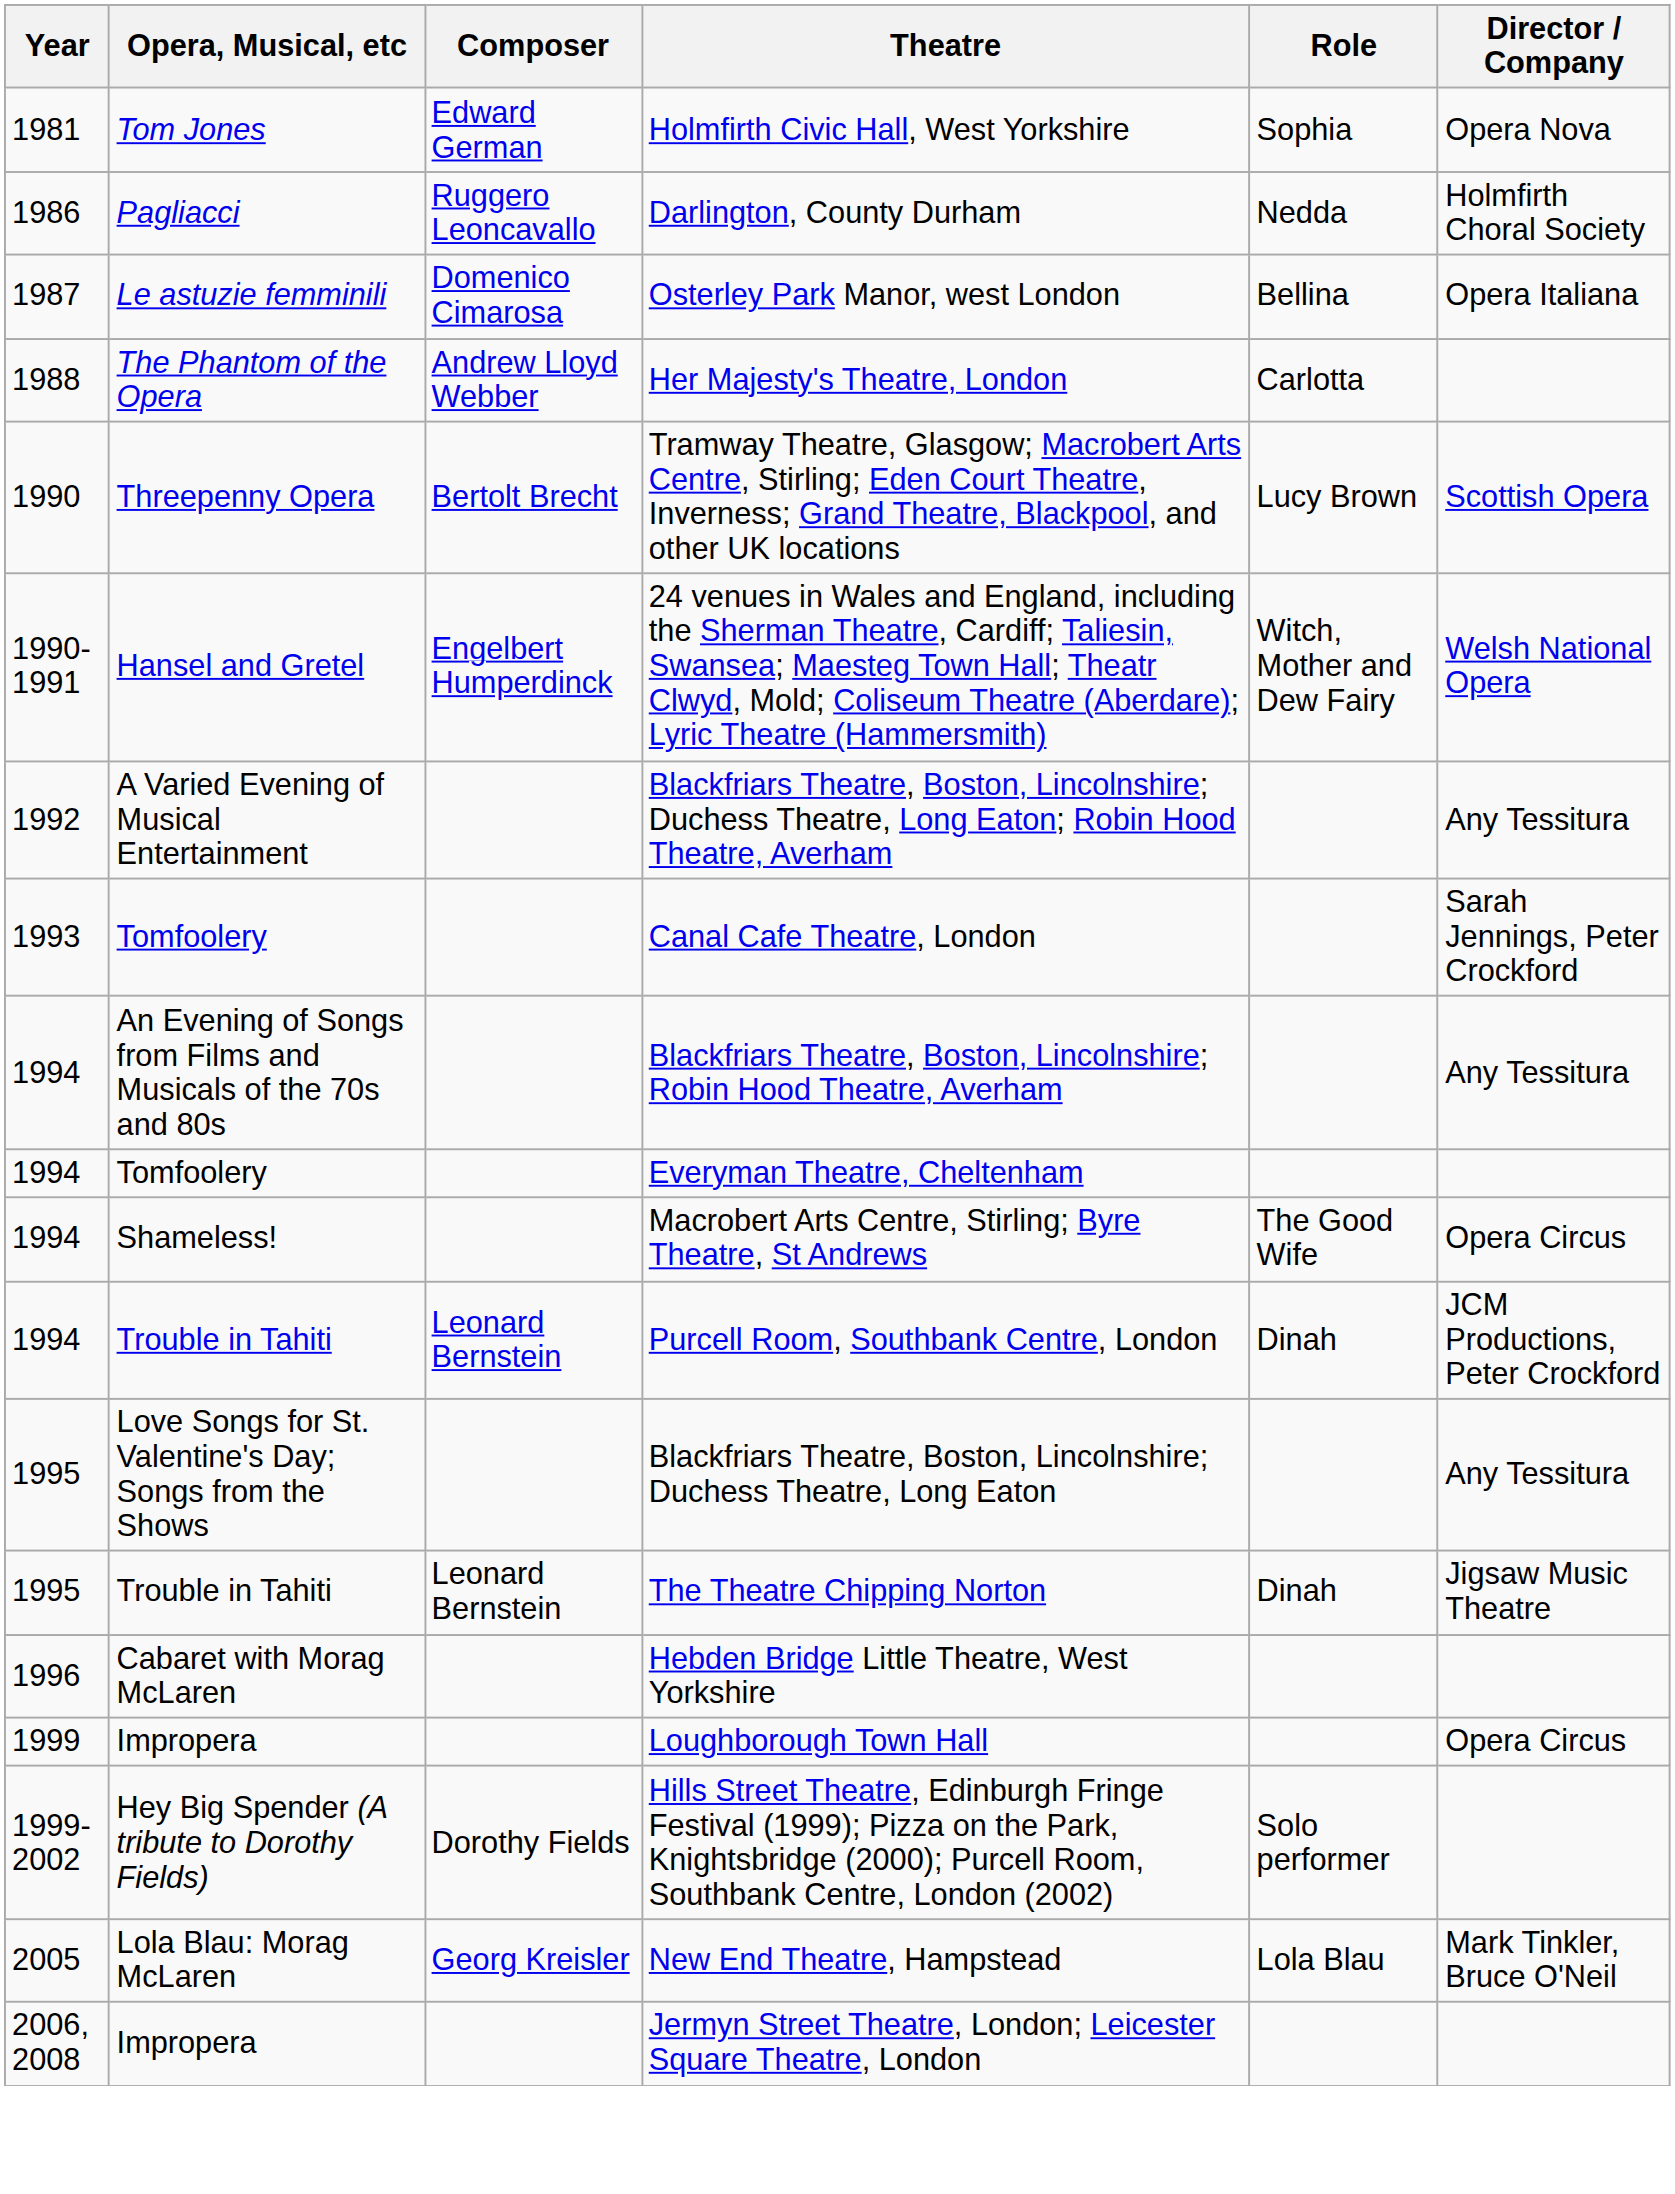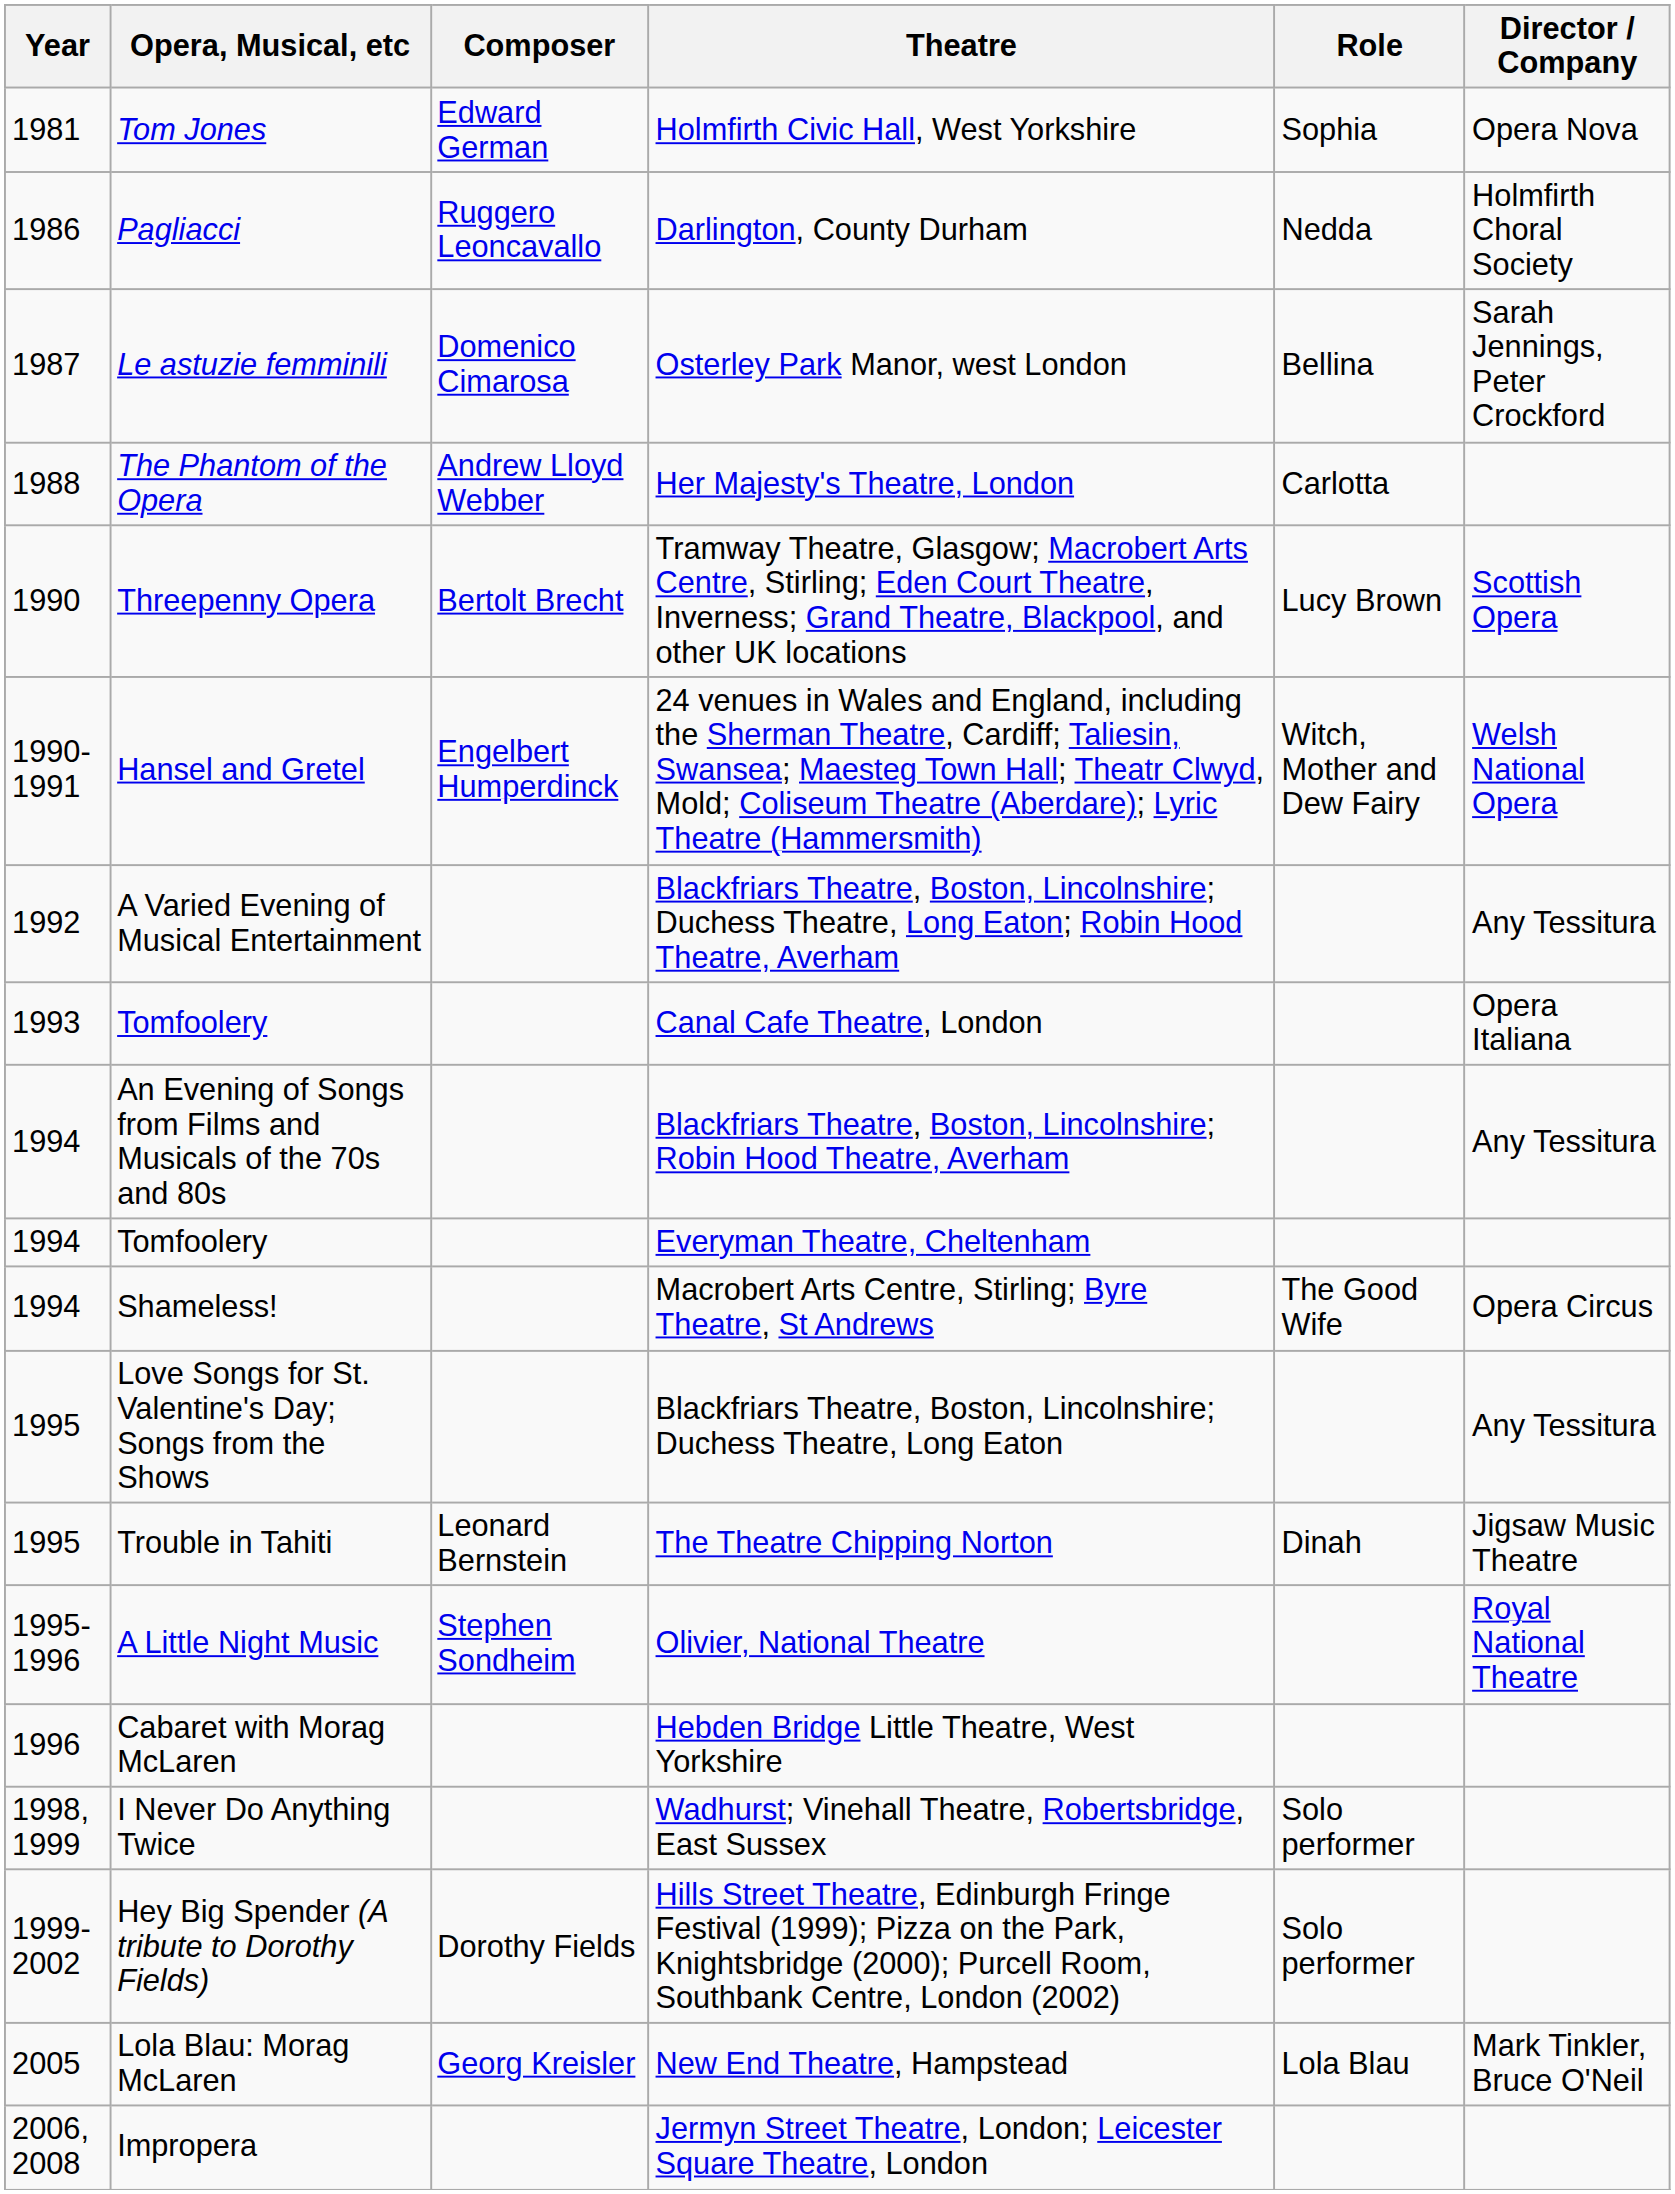 <table class="wikitable sortable">
 <tr>
 <th>Year</th>
 <th>Opera, Musical, etc</th>
 <th>Composer</th>
 <th>Theatre</th>
 <th>Role</th>
 <th>Director / Company</th>
 </tr>
 <tr>
 <td>1981</td>
 <td><em><a href='#'>Tom Jones</a></em></td>
 <td><a href='#'>Edward German</a></td>
 <td><a href='#'>Holmfirth Civic Hall</a>, West Yorkshire</td>
 <td>Sophia</td>
 <td>Opera Nova</td>
 </tr>
 <tr>
 <td>1986</td>
 <td><em><a href='#'>Pagliacci</a></em></td>
 <td><a href='#'>Ruggero Leoncavallo</a></td>
 <td><a href='#'>Darlington</a>, County Durham</td>
 <td>Nedda</td>
 <td>Holmfirth Choral Society</td>
 </tr>
 <tr>
 <td>1987</td>
 <td><em><a href='#'>Le astuzie femminili</a></em></td>
 <td><a href='#'>Domenico Cimarosa</a></td>
 <td><a href='#'>Osterley Park</a> Manor, west London</td>
 <td>Bellina</td>
-<td>Opera Italiana</td>
+<td>Sarah Jennings, Peter Crockford</td>
 </tr>
 <tr>
 <td>1988</td>
 <td><em><a href='#'>The Phantom of the Opera</a></td>
 <td><a href='#'>Andrew Lloyd Webber</a></td>
 <td><a href='#'>Her Majesty's Theatre, London</a></td>
 <td>Carlotta</td>
 <td></td>
 </tr>
 <tr>
 <td>1990</td>
 <td></em><a href='#'>Threepenny Opera</a><em></td>
 <td><a href='#'>Bertolt Brecht</a></td>
 <td>Tramway Theatre, Glasgow; <a href='#'>Macrobert Arts Centre</a>, Stirling; <a href='#'>Eden Court Theatre</a>, Inverness; <a href='#'>Grand Theatre, Blackpool</a>, and other UK locations</td>
 <td>Lucy Brown</td>
 <td><a href='#'>Scottish Opera</a></td>
 </tr>
 <tr>
 <td>1990-1991</td>
 <td></em><a href='#'>Hansel and Gretel</a><em></td>
 <td><a href='#'>Engelbert Humperdinck</a></td>
 <td>24 venues in Wales and England, including the <a href='#'>Sherman Theatre</a>, Cardiff; <a href='#'>Taliesin, Swansea</a>; <a href='#'>Maesteg Town Hall</a>; <a href='#'>Theatr Clwyd</a>, Mold; <a href='#'>Coliseum Theatre (Aberdare)</a>; <a href='#'>Lyric Theatre (Hammersmith)</a></td>
 <td>Witch, Mother and Dew Fairy</td>
 <td><a href='#'>Welsh National Opera</a></td>
 </tr>
 <tr>
 <td>1992</td>
 <td></em>A Varied Evening of Musical Entertainment<em></td>
 <td></td>
 <td><a href='#'>Blackfriars Theatre</a>, <a href='#'>Boston, Lincolnshire</a>; Duchess Theatre, <a href='#'>Long Eaton</a>; <a href='#'>Robin Hood Theatre, Averham</a></td>
 <td></td>
 <td>Any Tessitura</td>
 </tr>
 <tr>
 <td>1993</td>
 <td></em><a href='#'>Tomfoolery</a><em></td>
 <td></td>
 <td><a href='#'>Canal Cafe Theatre</a>, London</td>
 <td></td>
-<td>Sarah Jennings, Peter Crockford</td>
+<td>Opera Italiana</td>
 </tr>
 <tr>
 <td>1994</td>
 <td></em>An Evening of Songs from Films and Musicals of the 70s and 80s<em></td>
 <td></td>
 <td><a href='#'>Blackfriars Theatre</a>, <a href='#'>Boston, Lincolnshire</a>; <a href='#'>Robin Hood Theatre, Averham</a></td>
 <td></td>
 <td>Any Tessitura</td>
 </tr>
 <tr>
 <td>1994</td>
 <td></em>Tomfoolery<em></td>
 <td></td>
 <td><a href='#'>Everyman Theatre, Cheltenham</a></td>
 <td></td>
 <td></td>
 </tr>
 <tr>
 <td>1994</td>
 <td></em>Shameless!<em></td>
 <td></td>
 <td>Macrobert Arts Centre, Stirling; <a href='#'>Byre Theatre</a>, <a href='#'>St Andrews</a></td>
 <td>The Good Wife</td>
 <td>Opera Circus</td>
 </tr>
 <tr>
-<td>1994</td>
-<td></em><a href='#'>Trouble in Tahiti</a><em></td>
-<td><a href='#'>Leonard Bernstein</a></td>
-<td><a href='#'>Purcell Room</a>, <a href='#'>Southbank Centre</a>, London</td>
-<td>Dinah</td>
-<td>JCM Productions, Peter Crockford</td>
-</tr>
-<tr>
 <td>1995</td>
 <td>Love Songs for St. Valentine's Day; Songs from the Shows</td>
 <td></td>
 <td>Blackfriars Theatre, Boston, Lincolnshire; Duchess Theatre, Long Eaton</td>
 <td></td>
 <td>Any Tessitura</td>
 </tr>
 <tr>
 <td>1995</td>
 <td></em>Trouble in Tahiti<em></td>
 <td>Leonard Bernstein</td>
 <td><a href='#'>The Theatre Chipping Norton</a></td>
 <td>Dinah</td>
 <td>Jigsaw Music Theatre</td>
 </tr>
 <tr>
+<td>1995-1996</td>
+<td></em><a href='#'>A Little Night Music</a><em></td>
+<td><a href='#'>Stephen Sondheim</a></td>
+<td><a href='#'>Olivier, National Theatre</a></td>
+<td></td>
+<td><a href='#'>Royal National Theatre</a></td>
+</tr>
+<tr>
 <td>1996</td>
 <td>Cabaret with Morag McLaren</td>
 <td></td>
 <td><a href='#'>Hebden Bridge</a> Little Theatre, West Yorkshire</td>
 <td></td>
 <td></td>
 </tr>
 <tr>
-<td>1999</td>
-<td>Impropera</td>
+<td>1998, 1999</td>
+<td></em>I Never Do Anything Twice<em></td>
 <td></td>
-<td><a href='#'>Loughborough Town Hall</a></td>
+<td><a href='#'>Wadhurst</a>; Vinehall Theatre, <a href='#'>Robertsbridge</a>, East Sussex</td>
+<td>Solo performer</td>
 <td></td>
-<td>Opera Circus</td>
 </tr>
 <tr>
 <td>1999-2002</td>
 <td></em>Hey Big Spender<em> (A tribute to Dorothy Fields)</td>
 <td>Dorothy Fields</td>
 <td><a href='#'>Hills Street Theatre</a>, Edinburgh Fringe Festival (1999); Pizza on the Park, Knightsbridge (2000); Purcell Room, Southbank Centre, London (2002)</td>
 <td>Solo performer</td>
 </tr>
 <tr>
 <td>2005</td>
 <td></em>Lola Blau: Morag McLaren<em></td>
 <td><a href='#'>Georg Kreisler</a></td>
 <td><a href='#'>New End Theatre</a>, Hampstead</td>
 <td>Lola Blau</td>
 <td>Mark Tinkler, Bruce O'Neil</td>
 </tr>
 <tr>
 <td>2006, 2008</td>
 <td>Impropera</td>
 <td></td>
 <td><a href='#'>Jermyn Street Theatre</a>, London; <a href='#'>Leicester Square Theatre</a>, London</td>
 <td></td>
 <td></td>
 </tr>
 <tr>
 </tr>
 </table>
